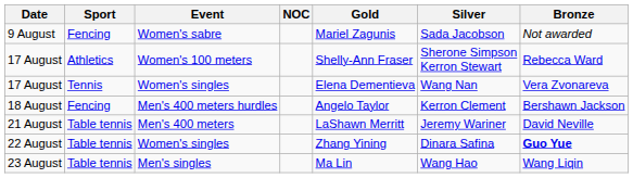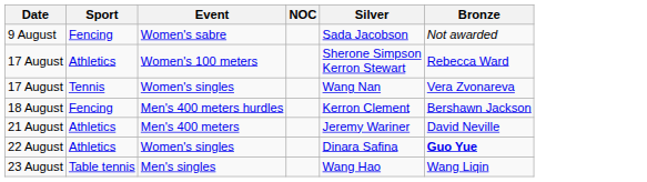 <table class="wikitable">
 <tr>
 <th>Date</th>
 <th>Sport</th>
 <th>Event</th>
 <th>NOC</th>
-<th>Gold</th>
 <th>Silver</th>
 <th>Bronze</th>
 </tr>
 <tr>
 <td>9 August</td>
 <td><a href='#'>Fencing</a></td>
 <td><a href='#'>Women's sabre</a></td>
 <td></td>
-<td><a href='#'>Mariel Zagunis</a></td>
 <td><a href='#'>Sada Jacobson</a></td>
 <td><em>Not awarded</em></td>
 </tr>
 <tr>
 <td>17 August</td>
 <td><a href='#'>Athletics</a></td>
 <td><a href='#'>Women's 100 meters</a></td>
 <td></td>
-<td><a href='#'>Shelly-Ann Fraser</a></td>
 <td><a href='#'>Sherone Simpson</a><br><a href='#'>Kerron Stewart</a></td>
 <td><a href='#'>Rebecca Ward</a></td>
 </tr>
 <tr>
 <td>17 August</td>
 <td><a href='#'>Tennis</a></td>
 <td><a href='#'>Women's singles</a></td>
 <td></td>
-<td><a href='#'>Elena Dementieva</a></td>
 <td><a href='#'>Wang Nan</a></td>
 <td><a href='#'>Vera Zvonareva</a></td>
 </tr>
 <tr>
 <td>18 August</td>
 <td><a href='#'>Fencing</a></td>
 <td><a href='#'>Men's 400 meters hurdles</a></td>
 <td></td>
-<td><a href='#'>Angelo Taylor</a></td>
 <td><a href='#'>Kerron Clement</a></td>
 <td><a href='#'>Bershawn Jackson</a></td>
 </tr>
 <tr>
 <td>21 August</td>
-<td><a href='#'>Table tennis</a></td>
+<td><a href='#'>Athletics</a></td>
 <td><a href='#'>Men's 400 meters</a></td>
 <td></td>
-<td><a href='#'>LaShawn Merritt</a></td>
 <td><a href='#'>Jeremy Wariner</a></td>
 <td><a href='#'>David Neville</a></td>
 </tr>
 <tr>
 <td>22 August</td>
-<td><a href='#'>Table tennis</a></td>
+<td><a href='#'>Athletics</a></td>
 <td><a href='#'>Women's singles</a></td>
 <td></td>
-<td><a href='#'>Zhang Yining</a></td>
 <td><a href='#'>Dinara Safina</a></td>
 <td><strong><a href='#'>Guo Yue</a></strong></td>
 </tr>
 <tr>
 <td>23 August</td>
 <td><a href='#'>Table tennis</a></td>
 <td><a href='#'>Men's singles</a></td>
 <td></td>
-<td><a href='#'>Ma Lin</a></td>
 <td><a href='#'>Wang Hao</a></td>
 <td><a href='#'>Wang Liqin</a></td>
 </tr>
 </table>
